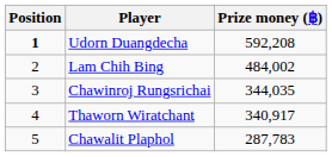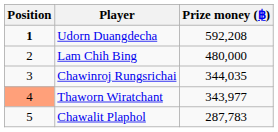 <table class=wikitable>
 <tr>
 <th>Position</th>
 <th>Player</th>
 <th>Prize money (<a href='#'>฿</a>)</th>
 </tr>
 <tr>
 <td align=center><strong>1</strong></td>
 <td> <a href='#'>Udorn Duangdecha</a></td>
 <td align=center>592,208</td>
 </tr>
 <tr>
 <td align=center>2</td>
 <td> <a href='#'>Lam Chih Bing</a></td>
-<td align=center>484,002</td>
+<td align=center>480,000</td>
 </tr>
 <tr>
 <td align=center>3</td>
 <td> <a href='#'>Chawinroj Rungsrichai</a></td>
 <td align=center>344,035</td>
 </tr>
 <tr>
-<td align=center>4</td>
+<td align=center style="background: lightsalmon;">4</td>
 <td> <a href='#'>Thaworn Wiratchant</a></td>
-<td align=center>340,917</td>
+<td align=center>343,977</td>
 </tr>
 <tr>
 <td align=center>5</td>
 <td> <a href='#'>Chawalit Plaphol</a></td>
 <td align=center>287,783</td>
 </tr>
 </table>
